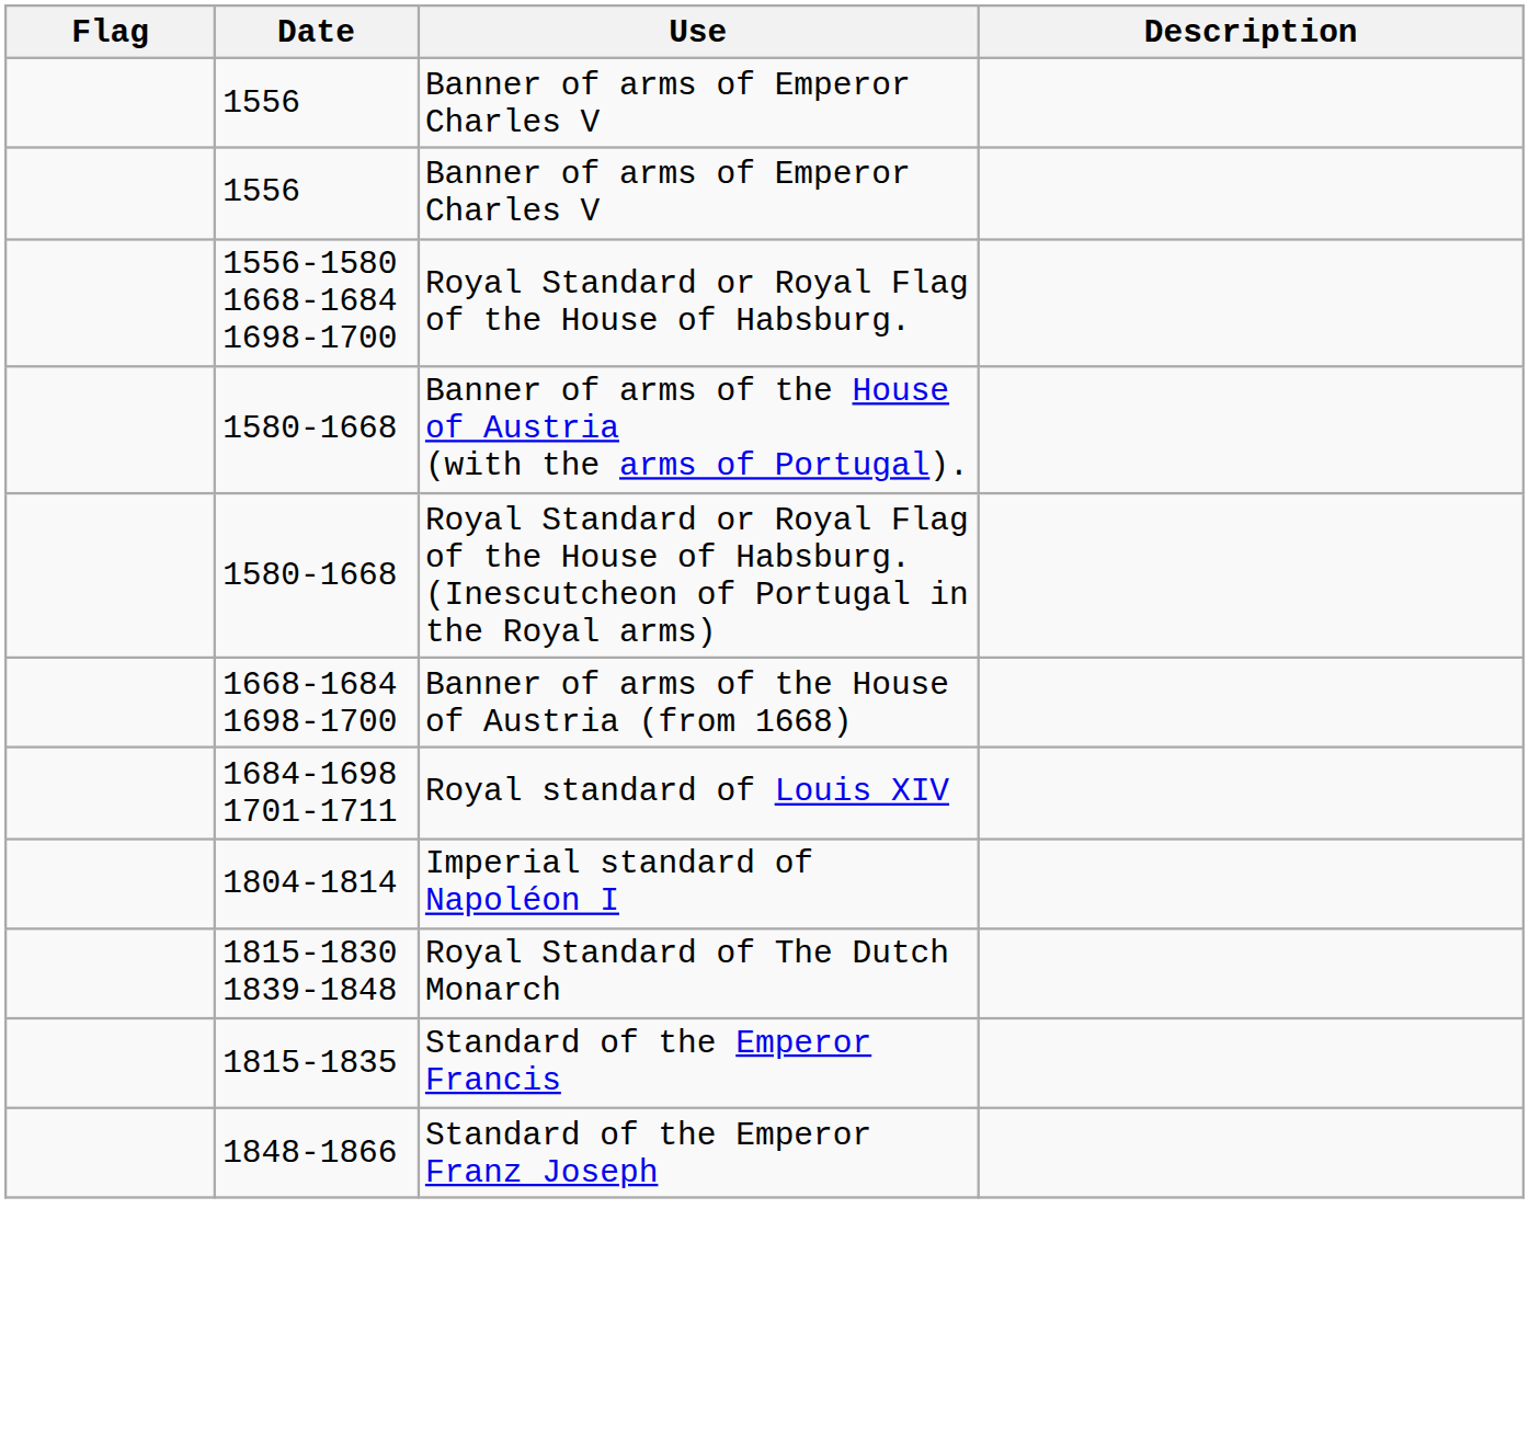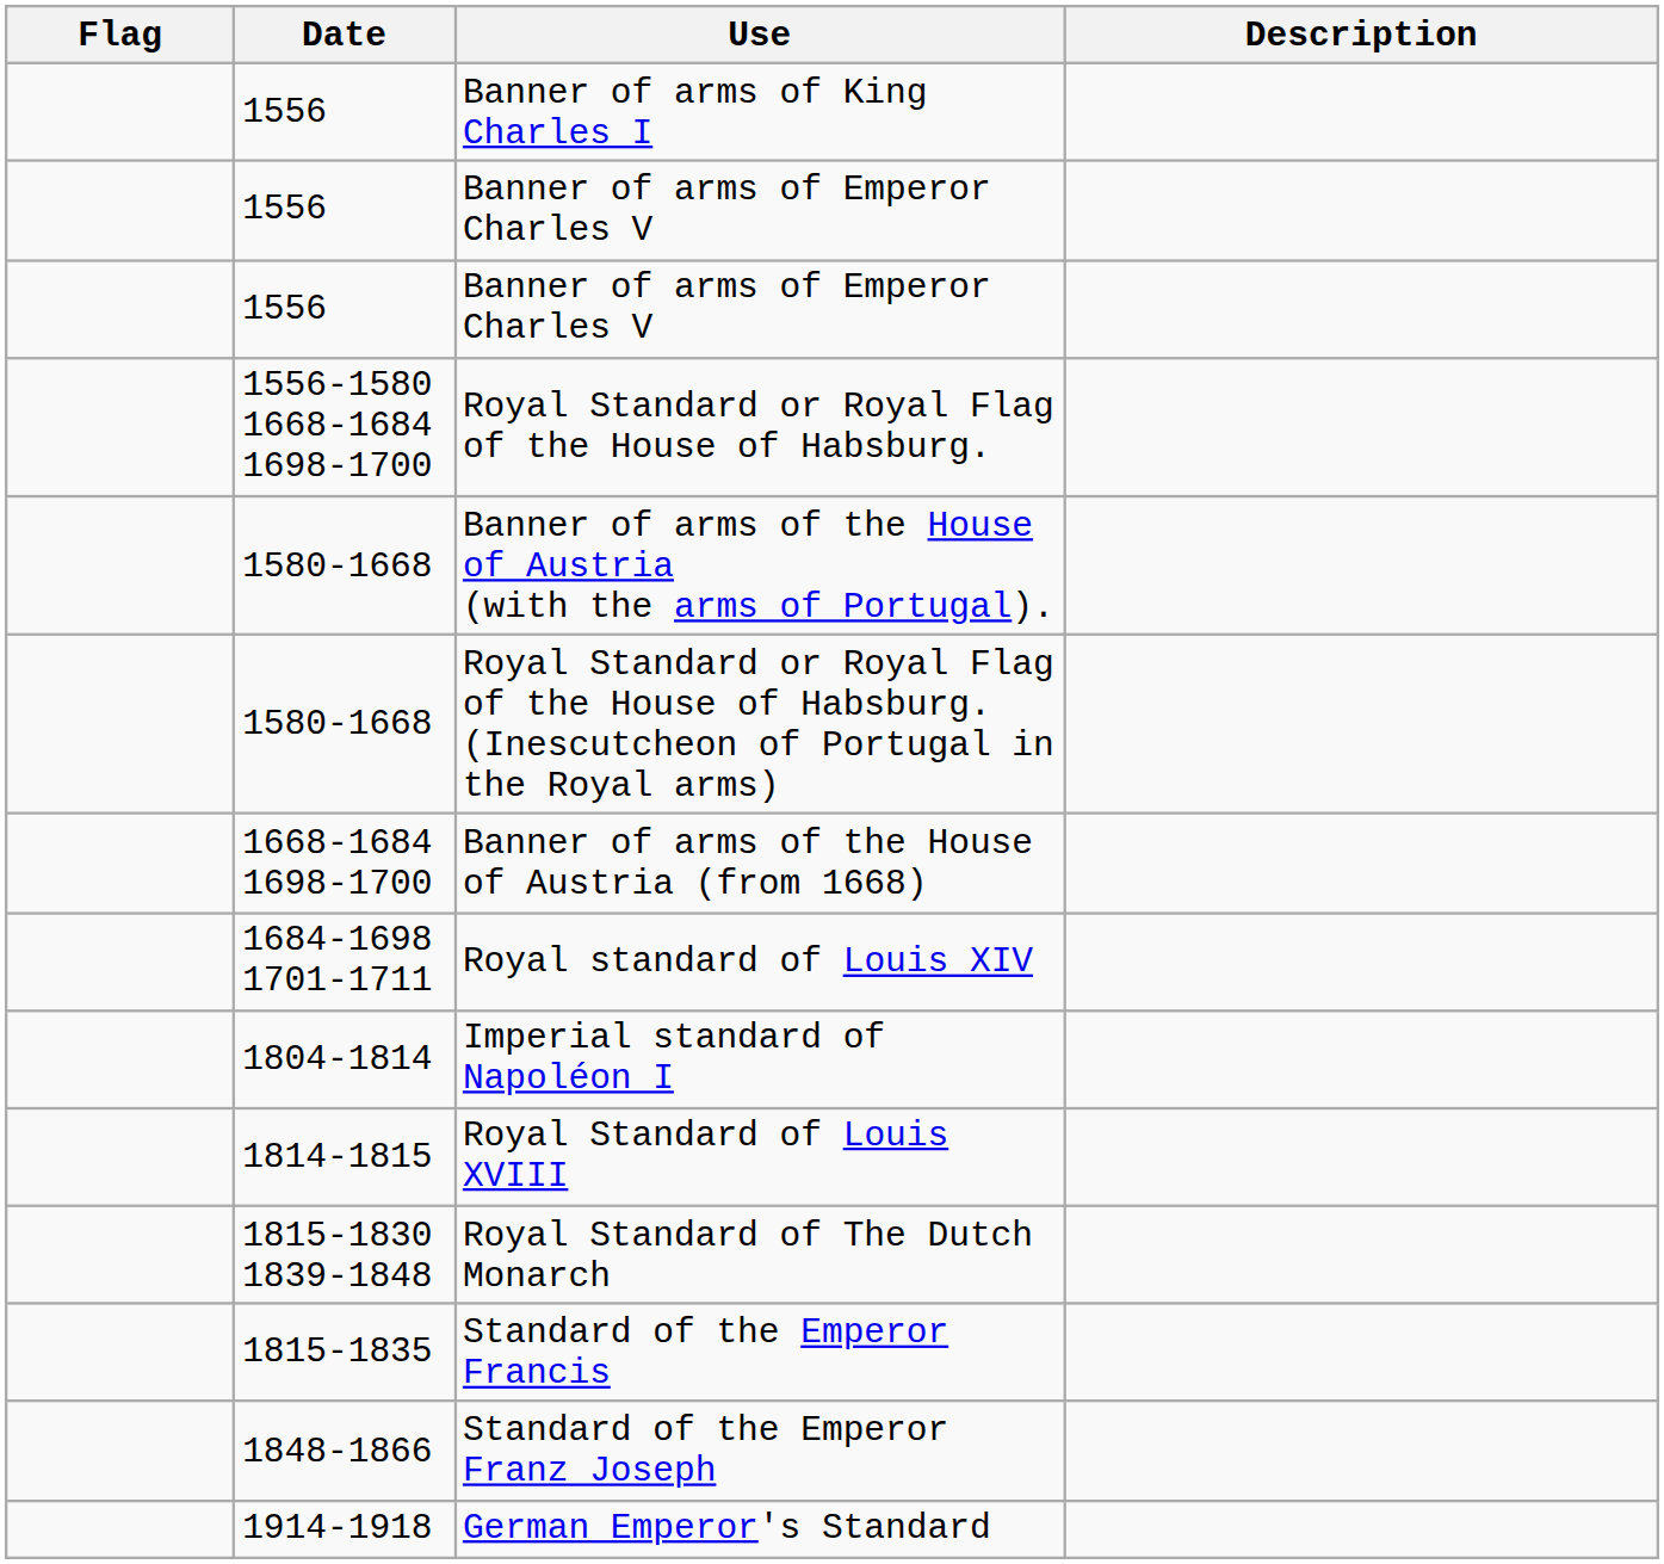 <table class="wikitable">
 <tr>
 <th width="110">Flag</th>
 <th width="100">Date</th>
 <th width="300">Use</th>
 <th width="300">Description</th>
+</tr>
+<tr>
+<td></td>
+<td>1556</td>
+<td>Banner of arms of King <a href='#'>Charles I</a></td>
+<td></td>
 </tr>
 <tr>
 <td></td>
 <td>1556</td>
 <td>Banner of arms of Emperor Charles V</td>
 <td></td>
 </tr>
 <tr>
 <td></td>
 <td>1556</td>
 <td>Banner of arms of Emperor Charles V</td>
 <td></td>
 </tr>
 <tr>
 <td></td>
 <td>1556-1580<br>1668-1684<br>1698-1700</td>
 <td>Royal Standard or Royal Flag of the House of Habsburg.</td>
 <td></td>
 </tr>
 <tr>
 <td></td>
 <td>1580-1668</td>
 <td>Banner of arms of the <a href='#'>House of Austria</a><br>(with the <a href='#'>arms of Portugal</a>).</td>
 <td></td>
 </tr>
 <tr>
 <td></td>
 <td>1580-1668</td>
 <td>Royal Standard or Royal Flag of the House of Habsburg. (Inescutcheon of Portugal in the Royal arms)</td>
 <td></td>
 </tr>
 <tr>
 <td></td>
 <td>1668-1684<br>1698-1700</td>
 <td>Banner of arms of the House of Austria (from 1668)</td>
 <td></td>
 </tr>
 <tr>
 <td></td>
 <td>1684-1698<br>1701-1711</td>
 <td>Royal standard of <a href='#'>Louis XIV</a></td>
 <td></td>
 </tr>
 <tr>
 <td></td>
 <td>1804-1814</td>
 <td>Imperial standard of <a href='#'>Napoléon I</a></td>
 <td></td>
 </tr>
 <tr>
 <td></td>
+<td>1814-1815</td>
+<td>Royal Standard of <a href='#'>Louis XVIII</a></td>
+<td></td>
+</tr>
+<tr>
+<td></td>
 <td>1815-1830<br>1839-1848</td>
 <td>Royal Standard of The Dutch Monarch</td>
 <td></td>
 </tr>
 <tr>
 <td></td>
 <td>1815-1835</td>
 <td>Standard of the <a href='#'>Emperor</a> <a href='#'>Francis</a></td>
 <td></td>
 </tr>
 <tr>
 <td></td>
 <td>1848-1866</td>
 <td>Standard of the Emperor <a href='#'>Franz Joseph</a></td>
 <td></td>
 </tr>
+<tr>
+<td></td>
+<td>1914-1918</td>
+<td><a href='#'>German Emperor</a>'s Standard</td>
+<td></td>
+</tr>
 </table>
